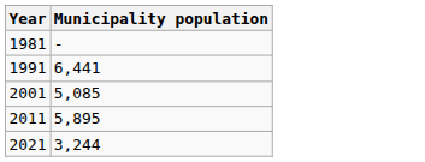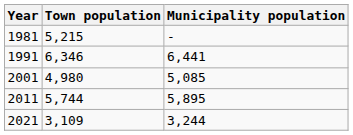 <table class=wikitable>
 <tr>
 <th>Year</th>
+<th>Town population</th>
 <th>Municipality population</th>
 </tr>
 <tr>
 <td>1981</td>
+<td>5,215</td>
 <td>-</td>
 </tr>
 <tr>
 <td>1991</td>
+<td>6,346</td>
 <td>6,441</td>
 </tr>
 <tr>
 <td>2001</td>
+<td>4,980</td>
 <td>5,085</td>
 </tr>
 <tr>
 <td>2011</td>
+<td>5,744</td>
 <td>5,895</td>
 </tr>
 <tr>
 <td>2021</td>
+<td>3,109</td>
 <td>3,244</td>
 </tr>
 </table>
